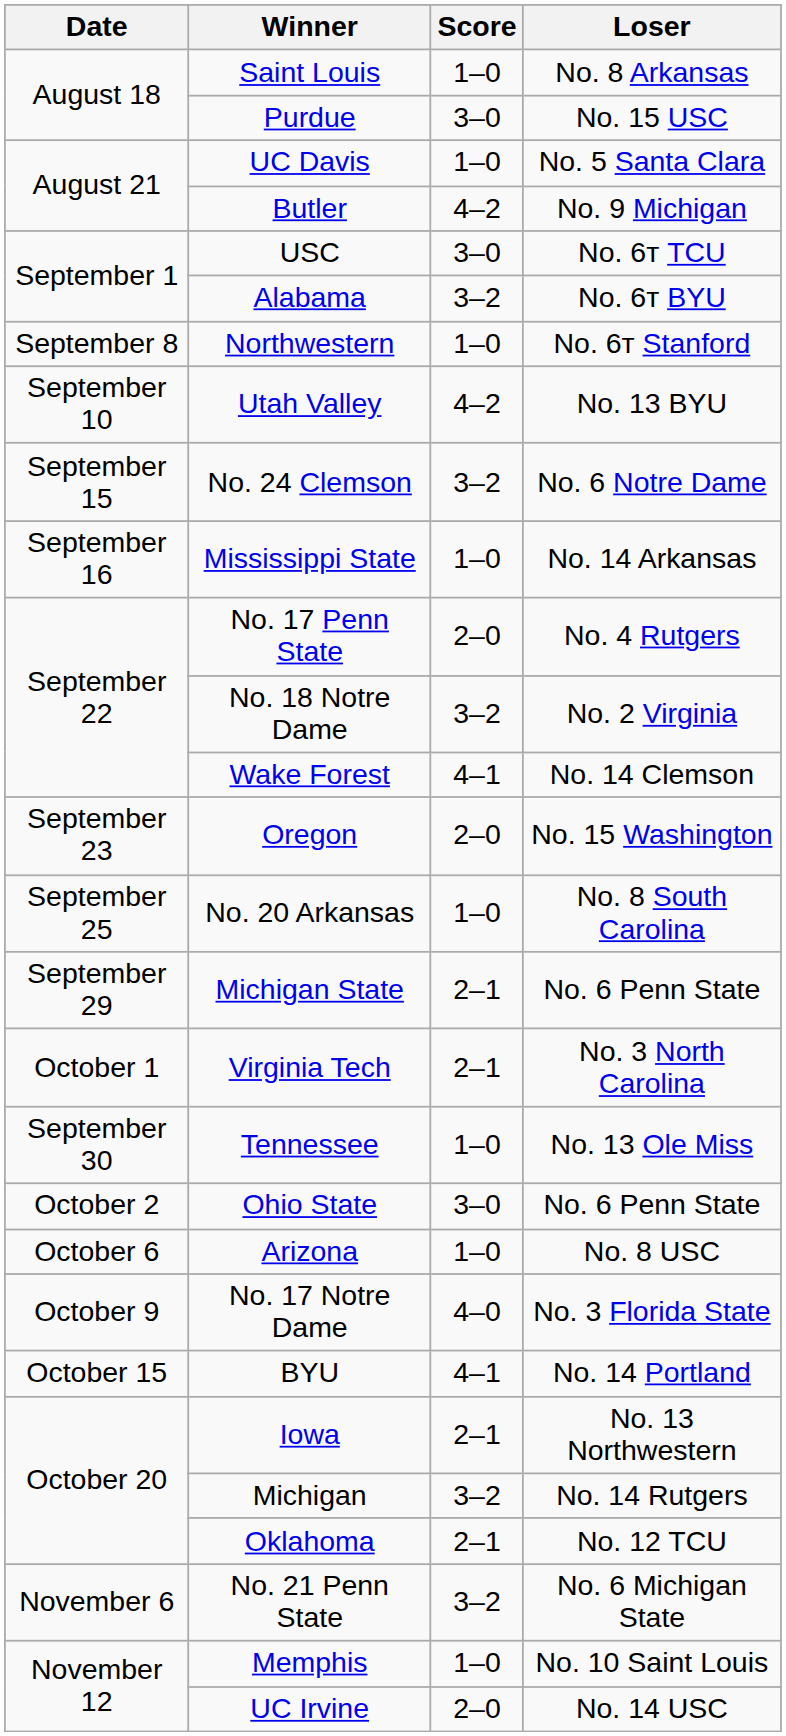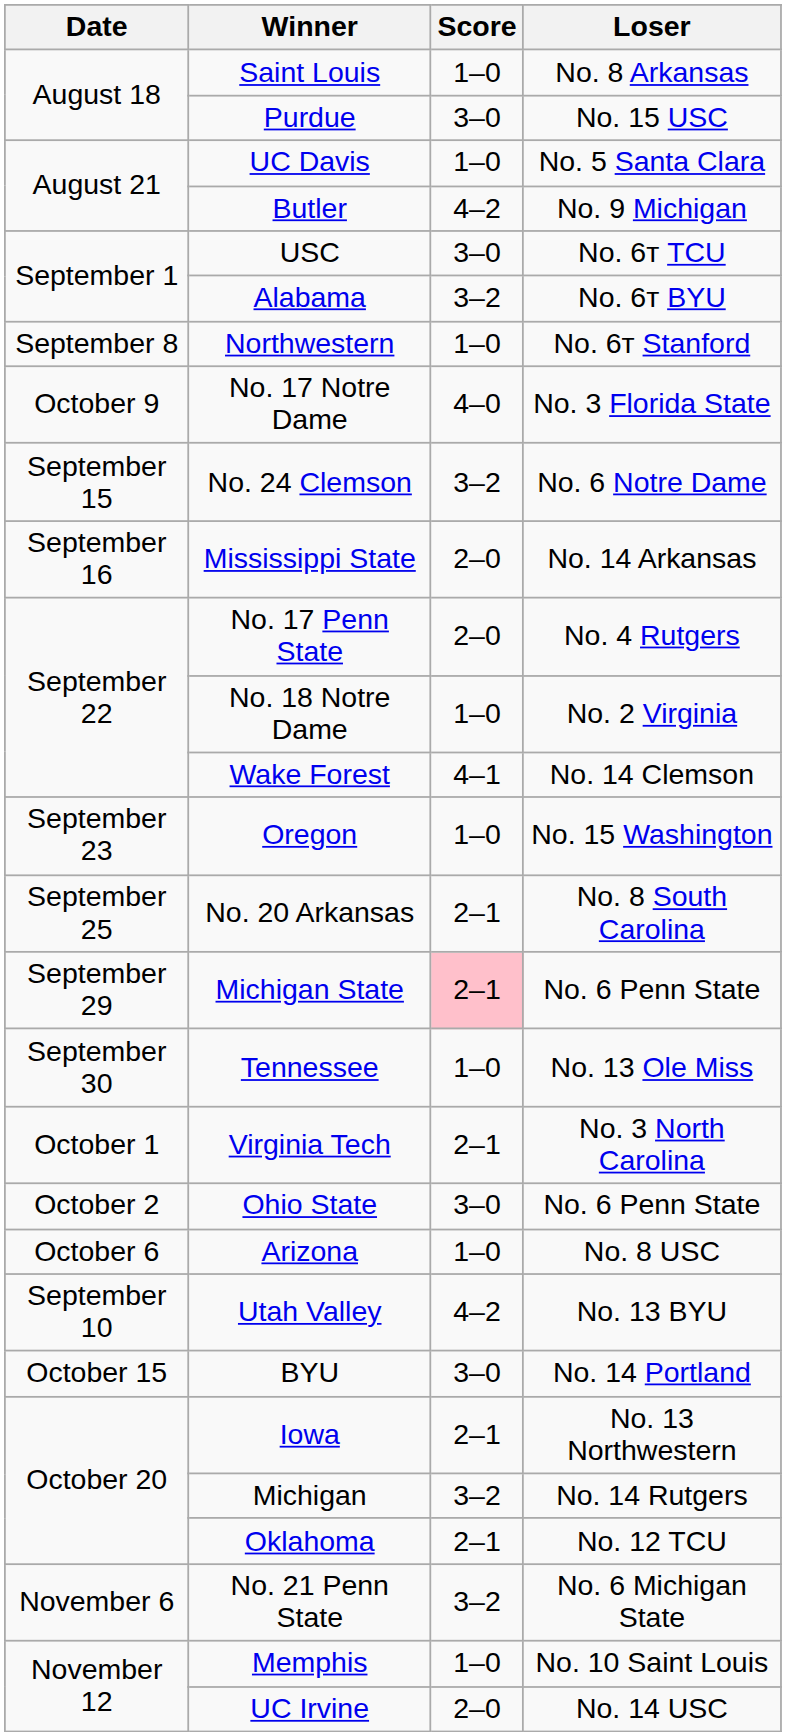 <table class="wikitable" style="text-align:center; font-size:100%; width:70%">
 <tr>
 <th>Date</th>
 <th>Winner</th>
 <th>Score</th>
 <th>Loser</th>
 </tr>
 <tr>
 <td rowspan=2>August 18</td>
 <td><a href='#'>Saint Louis</a></td>
 <td>1–0</td>
 <td>No. 8 <a href='#'>Arkansas</a></td>
 </tr>
 <tr>
 <td><a href='#'>Purdue</a></td>
 <td>3–0</td>
 <td>No. 15 <a href='#'>USC</a></td>
 </tr>
 <tr –>
 <td rowspan=2>August 21</td>
 <td><a href='#'>UC Davis</a></td>
 <td>1–0</td>
 <td>No. 5 <a href='#'>Santa Clara</a></td>
 </tr>
 <tr>
 <td><a href='#'>Butler</a></td>
 <td>4–2</td>
 <td>No. 9 <a href='#'>Michigan</a></td>
 </tr>
 <tr>
 <td rowspan=2>September 1</td>
 <td>USC</td>
 <td>3–0</td>
 <td>No. 6т <a href='#'>TCU</a></td>
 </tr>
 <tr>
 <td><a href='#'>Alabama</a></td>
 <td>3–2</td>
 <td>No. 6т <a href='#'>BYU</a></td>
 </tr>
 <tr>
 <td>September 8</td>
 <td><a href='#'>Northwestern</a></td>
 <td>1–0</td>
 <td>No. 6т <a href='#'>Stanford</a></td>
 </tr>
 <tr>
-<td>September 10</td>
-<td><a href='#'>Utah Valley</a></td>
-<td>4–2</td>
-<td>No. 13 BYU</td>
+<td>October 9</td>
+<td>No. 17 Notre Dame</td>
+<td>4–0</td>
+<td>No. 3 <a href='#'>Florida State</a></td>
 </tr>
 <tr>
 <td>September 15</td>
 <td>No. 24 <a href='#'>Clemson</a></td>
 <td>3–2</td>
 <td>No. 6 <a href='#'>Notre Dame</a></td>
 </tr>
 <tr>
 <td>September 16</td>
 <td><a href='#'>Mississippi State</a></td>
-<td>1–0</td>
+<td>2–0</td>
 <td>No. 14 Arkansas</td>
 </tr>
 <tr>
 <td rowspan=3>September 22</td>
 <td>No. 17 <a href='#'>Penn State</a></td>
 <td>2–0</td>
 <td>No. 4 <a href='#'>Rutgers</a></td>
 </tr>
 <tr>
 <td>No. 18 Notre Dame</td>
-<td>3–2</td>
+<td>1–0</td>
 <td>No. 2 <a href='#'>Virginia</a></td>
 </tr>
 <tr>
 <td><a href='#'>Wake Forest</a></td>
 <td>4–1</td>
 <td>No. 14 Clemson</td>
 </tr>
 <tr>
 <td>September 23</td>
 <td><a href='#'>Oregon</a></td>
-<td>2–0</td>
+<td>1–0</td>
 <td>No. 15 <a href='#'>Washington</a></td>
 </tr>
 <tr>
 <td>September 25</td>
 <td>No. 20 Arkansas</td>
-<td>1–0</td>
+<td>2–1</td>
 <td>No. 8 <a href='#'>South Carolina</a></td>
 </tr>
 <tr>
 <td>September 29</td>
 <td><a href='#'>Michigan State</a></td>
-<td>2–1</td>
+<td style="background: pink;">2–1</td>
 <td>No. 6 Penn State</td>
+</tr>
+<tr>
+<td>September 30</td>
+<td><a href='#'>Tennessee</a></td>
+<td>1–0</td>
+<td>No. 13 <a href='#'>Ole Miss</a></td>
 </tr>
 <tr>
 <td>October 1</td>
 <td><a href='#'>Virginia Tech</a></td>
 <td>2–1</td>
 <td>No. 3 <a href='#'>North Carolina</a></td>
-</tr>
-<tr>
-<td>September 30</td>
-<td><a href='#'>Tennessee</a></td>
-<td>1–0</td>
-<td>No. 13 <a href='#'>Ole Miss</a></td>
 </tr>
 <tr>
 <td>October 2</td>
 <td><a href='#'>Ohio State</a></td>
 <td>3–0</td>
 <td>No. 6 Penn State</td>
 </tr>
 <tr>
 <td>October 6</td>
 <td><a href='#'>Arizona</a></td>
 <td>1–0</td>
 <td>No. 8 USC</td>
 </tr>
 <tr>
-<td>October 9</td>
-<td>No. 17 Notre Dame</td>
-<td>4–0</td>
-<td>No. 3 <a href='#'>Florida State</a></td>
+<td>September 10</td>
+<td><a href='#'>Utah Valley</a></td>
+<td>4–2</td>
+<td>No. 13 BYU</td>
 </tr>
 <tr>
 <td>October 15</td>
 <td>BYU</td>
-<td>4–1</td>
+<td>3–0</td>
 <td>No. 14 <a href='#'>Portland</a></td>
 </tr>
 <tr>
 <td rowspan=3>October 20</td>
 <td><a href='#'>Iowa</a></td>
 <td>2–1</td>
 <td>No. 13 Northwestern</td>
 </tr>
 <tr>
 <td>Michigan</td>
 <td>3–2</td>
 <td>No. 14 Rutgers</td>
 </tr>
 <tr>
 <td><a href='#'>Oklahoma</a></td>
 <td>2–1</td>
 <td>No. 12 TCU</td>
 </tr>
 <tr>
 <td>November 6</td>
 <td>No. 21 Penn State</td>
 <td>3–2</td>
 <td>No. 6 Michigan State</td>
 </tr>
 <tr>
 <td rowspan=2>November 12</td>
 <td><a href='#'>Memphis</a></td>
 <td>1–0</td>
 <td>No. 10 Saint Louis</td>
 </tr>
 <tr>
 <td><a href='#'>UC Irvine</a></td>
 <td>2–0</td>
 <td>No. 14 USC</td>
 </tr>
 </table>
